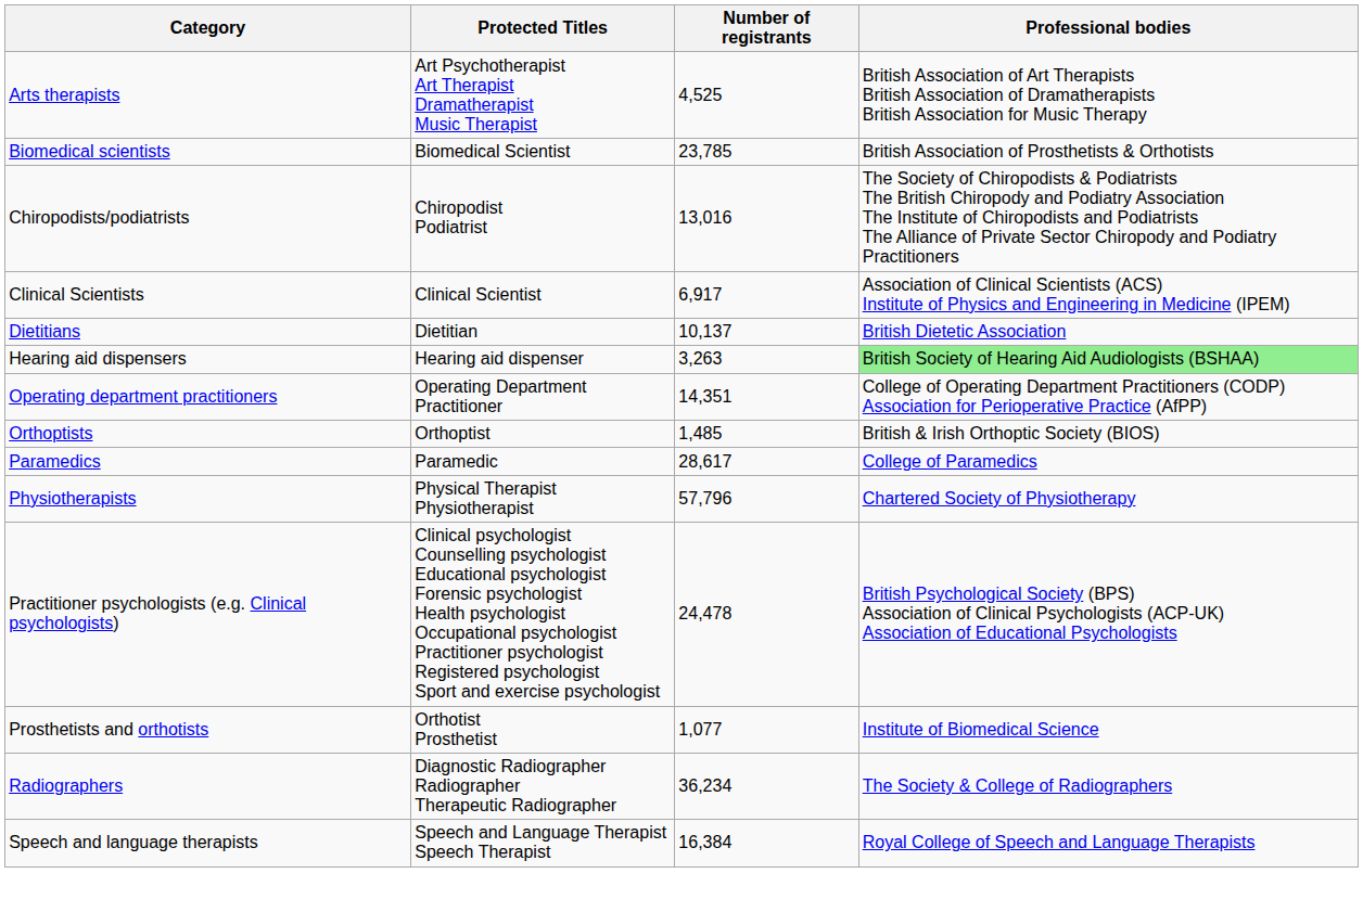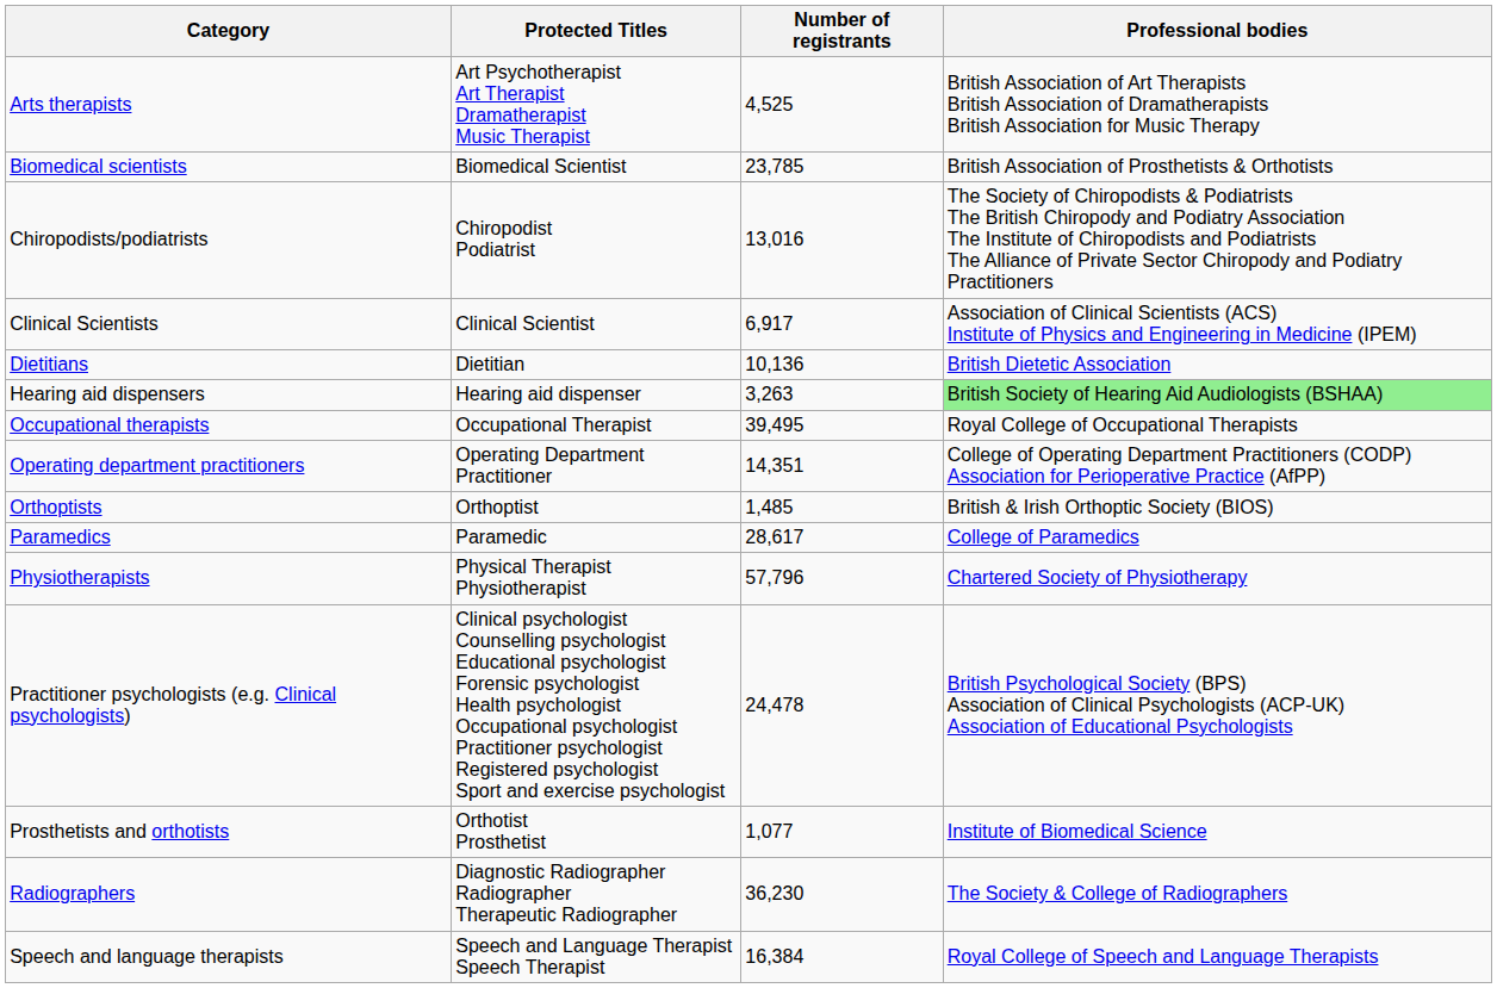 <table class="wikitable sortable">
 <tr>
 <th>Category</th>
 <th>Protected Titles</th>
 <th>Number of registrants</th>
 <th>Professional bodies</th>
 </tr>
 <tr>
 <td><a href='#'>Arts therapists</a></td>
 <td>Art Psychotherapist<br><a href='#'>Art Therapist</a><br><a href='#'>Dramatherapist</a><br><a href='#'>Music Therapist</a></td>
 <td>4,525</td>
 <td>British Association of Art Therapists<br>British Association of Dramatherapists<br>British Association for Music Therapy</td>
 </tr>
 <tr>
 <td><a href='#'>Biomedical scientists</a></td>
 <td>Biomedical Scientist</td>
 <td>23,785</td>
 <td>British Association of Prosthetists & Orthotists</td>
 </tr>
 <tr>
 <td>Chiropodists/podiatrists</td>
 <td>Chiropodist<br>Podiatrist</td>
 <td>13,016</td>
 <td>The Society of Chiropodists & Podiatrists<br>The British Chiropody and Podiatry Association<br>The Institute of Chiropodists and Podiatrists<br>The Alliance of Private Sector Chiropody and Podiatry Practitioners</td>
 </tr>
 <tr>
 <td>Clinical Scientists</td>
 <td>Clinical Scientist</td>
 <td>6,917</td>
 <td>Association of Clinical Scientists (ACS)<br><a href='#'>Institute of Physics and Engineering in Medicine</a> (IPEM)</td>
 </tr>
 <tr>
 <td><a href='#'>Dietitians</a></td>
 <td>Dietitian</td>
-<td>10,137</td>
+<td>10,136</td>
 <td><a href='#'>British Dietetic Association</a></td>
 </tr>
 <tr>
 <td>Hearing aid dispensers</td>
 <td>Hearing aid dispenser</td>
 <td>3,263</td>
 <td style="background: lightgreen;">British Society of Hearing Aid Audiologists (BSHAA)</td>
+</tr>
+<tr>
+<td><a href='#'>Occupational therapists</a></td>
+<td>Occupational Therapist</td>
+<td>39,495</td>
+<td>Royal College of Occupational Therapists</td>
 </tr>
 <tr>
 <td><a href='#'>Operating department practitioners</a></td>
 <td>Operating Department Practitioner</td>
 <td>14,351</td>
 <td>College of Operating Department Practitioners (CODP)<br><a href='#'>Association for Perioperative Practice</a> (AfPP)</td>
 </tr>
 <tr>
 <td><a href='#'>Orthoptists</a></td>
 <td>Orthoptist</td>
 <td>1,485</td>
 <td>British & Irish Orthoptic Society (BIOS)</td>
 </tr>
 <tr>
 <td><a href='#'>Paramedics</a></td>
 <td>Paramedic</td>
 <td>28,617</td>
 <td><a href='#'>College of Paramedics</a></td>
 </tr>
 <tr>
 <td><a href='#'>Physiotherapists</a></td>
 <td>Physical Therapist<br>Physiotherapist</td>
 <td>57,796</td>
 <td><a href='#'>Chartered Society of Physiotherapy</a></td>
 </tr>
 <tr>
 <td>Practitioner psychologists (e.g. <a href='#'>Clinical psychologists</a>)</td>
 <td>Clinical psychologist<br>Counselling psychologist<br>Educational psychologist<br>Forensic psychologist<br>Health psychologist<br>Occupational psychologist<br>Practitioner psychologist<br>Registered psychologist<br>Sport and exercise psychologist</td>
 <td>24,478</td>
 <td><a href='#'>British Psychological Society</a> (BPS)<br>Association of Clinical Psychologists (ACP-UK)<br><a href='#'>Association of Educational Psychologists</a></td>
 </tr>
 <tr>
 <td>Prosthetists and <a href='#'>orthotists</a></td>
 <td>Orthotist<br>Prosthetist</td>
 <td>1,077</td>
 <td><a href='#'>Institute of Biomedical Science</a></td>
 </tr>
 <tr>
 <td><a href='#'>Radiographers</a></td>
 <td>Diagnostic Radiographer<br>Radiographer<br>Therapeutic Radiographer</td>
-<td>36,234</td>
+<td>36,230</td>
 <td><a href='#'>The Society & College of Radiographers</a></td>
 </tr>
 <tr>
 <td>Speech and language therapists</td>
 <td>Speech and Language Therapist<br>Speech Therapist</td>
 <td>16,384</td>
 <td><a href='#'>Royal College of Speech and Language Therapists</a></td>
 </tr>
 <tr>
 </tr>
 </table>
